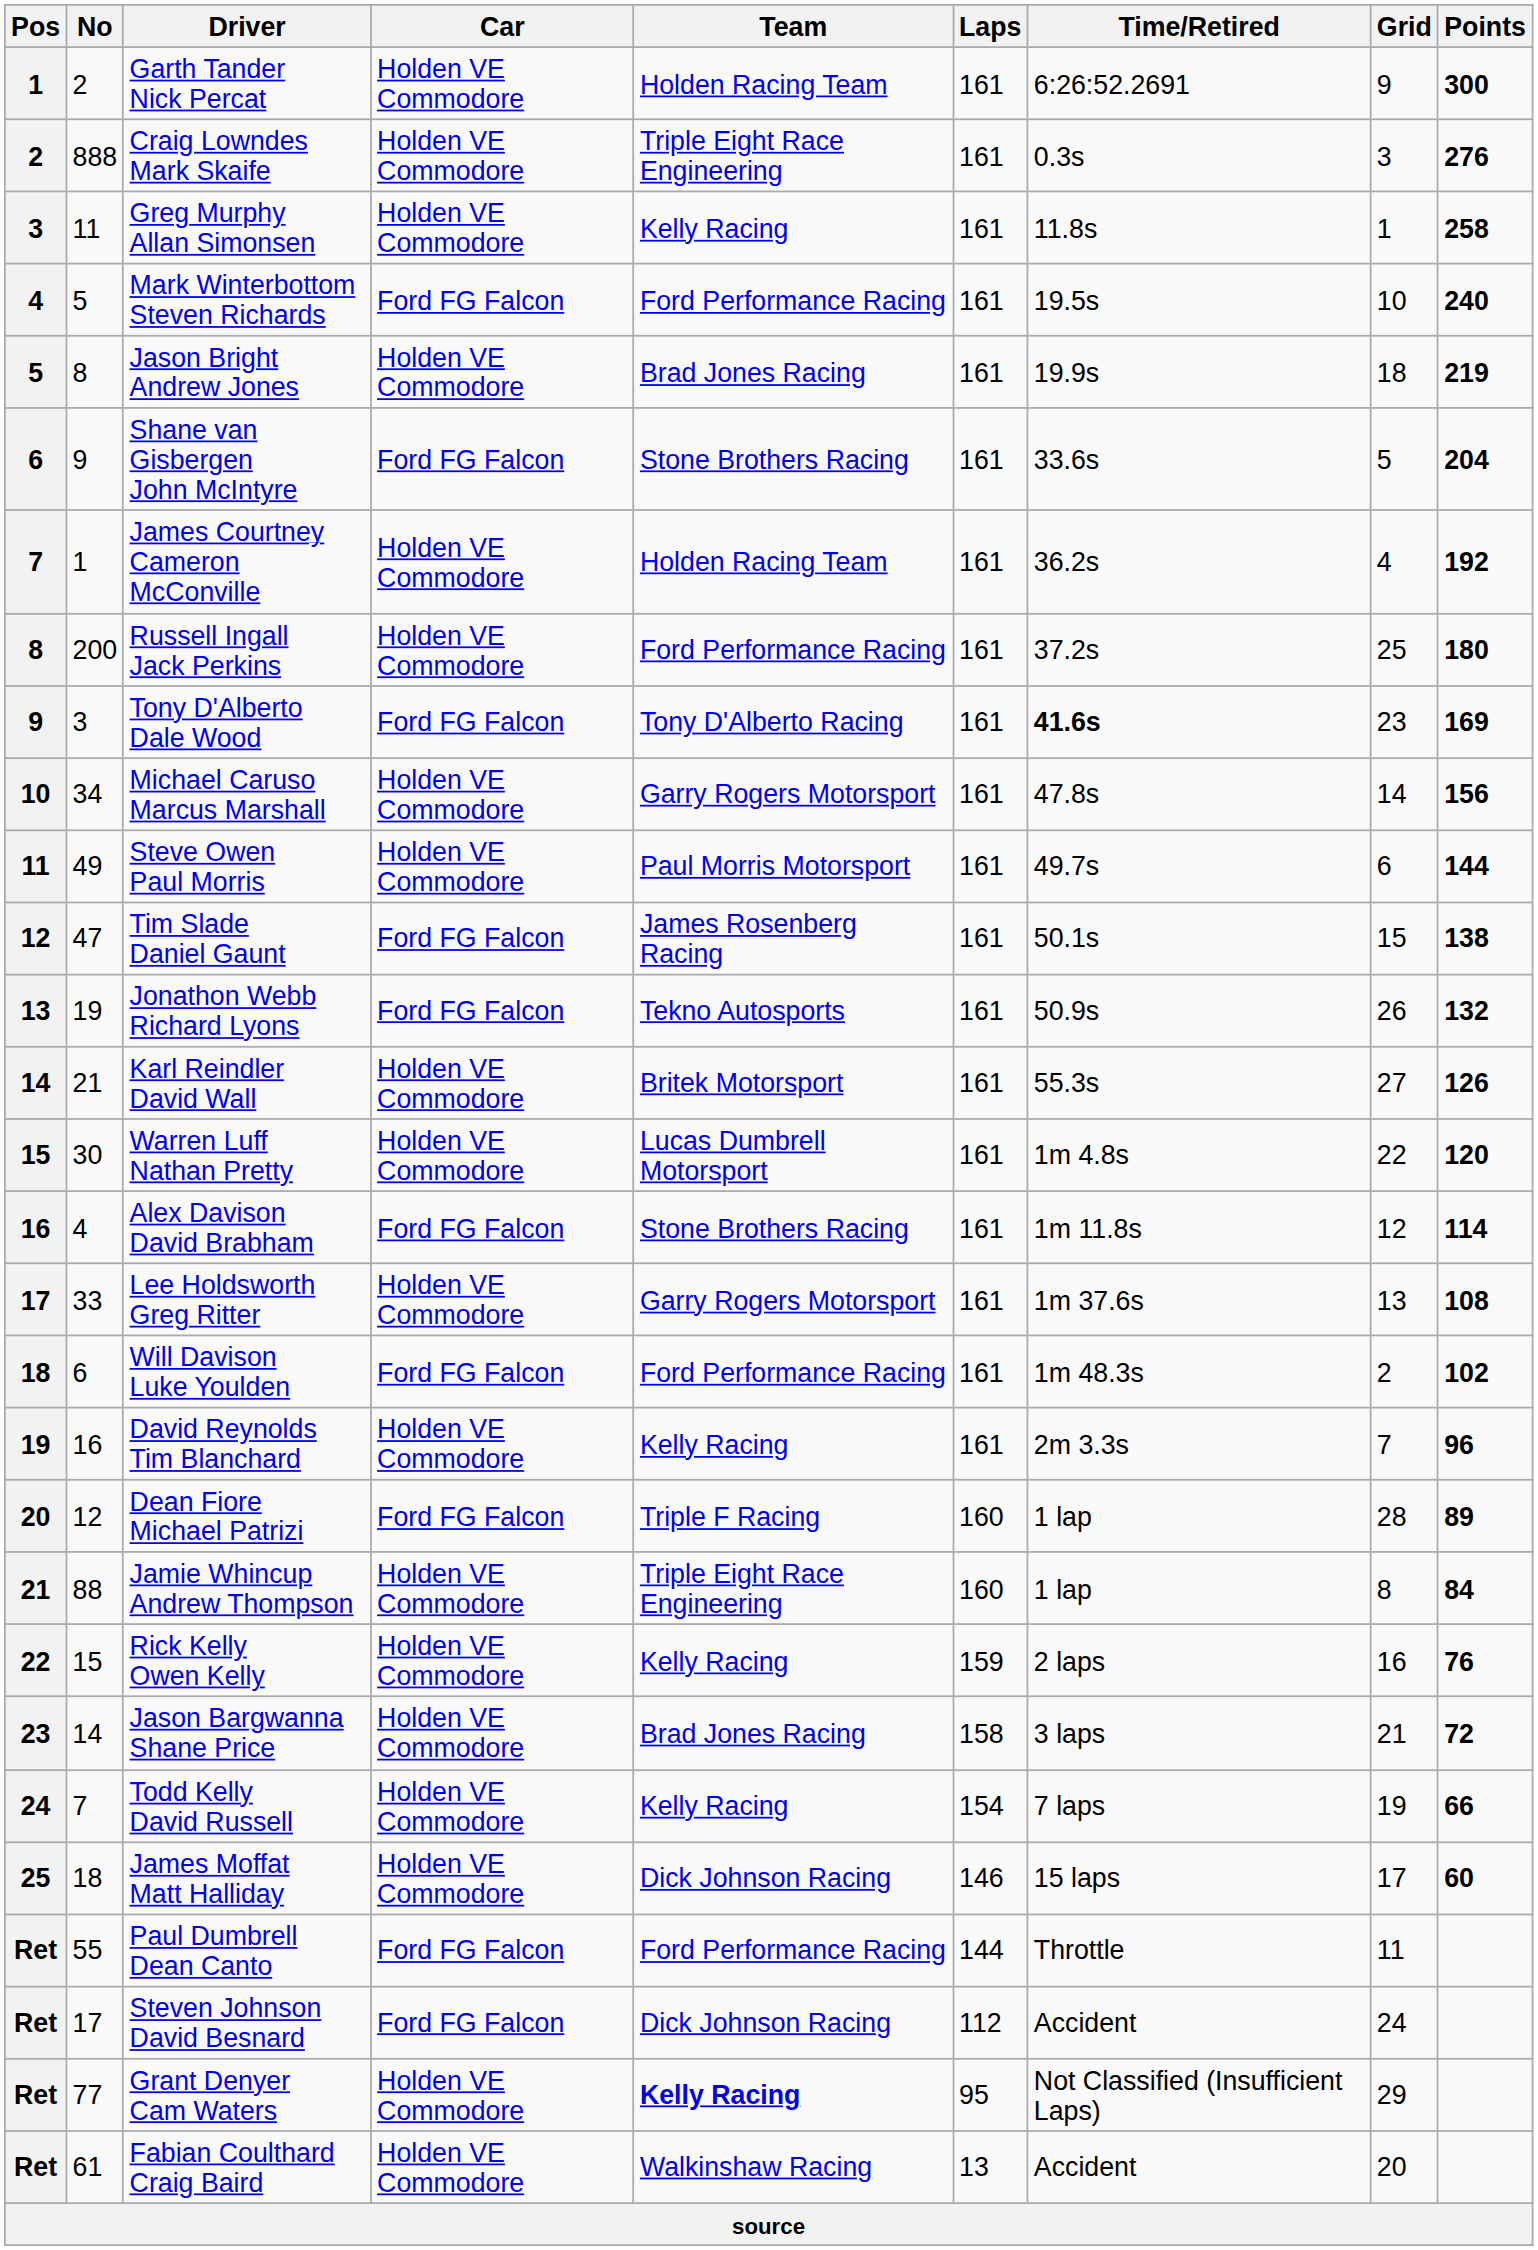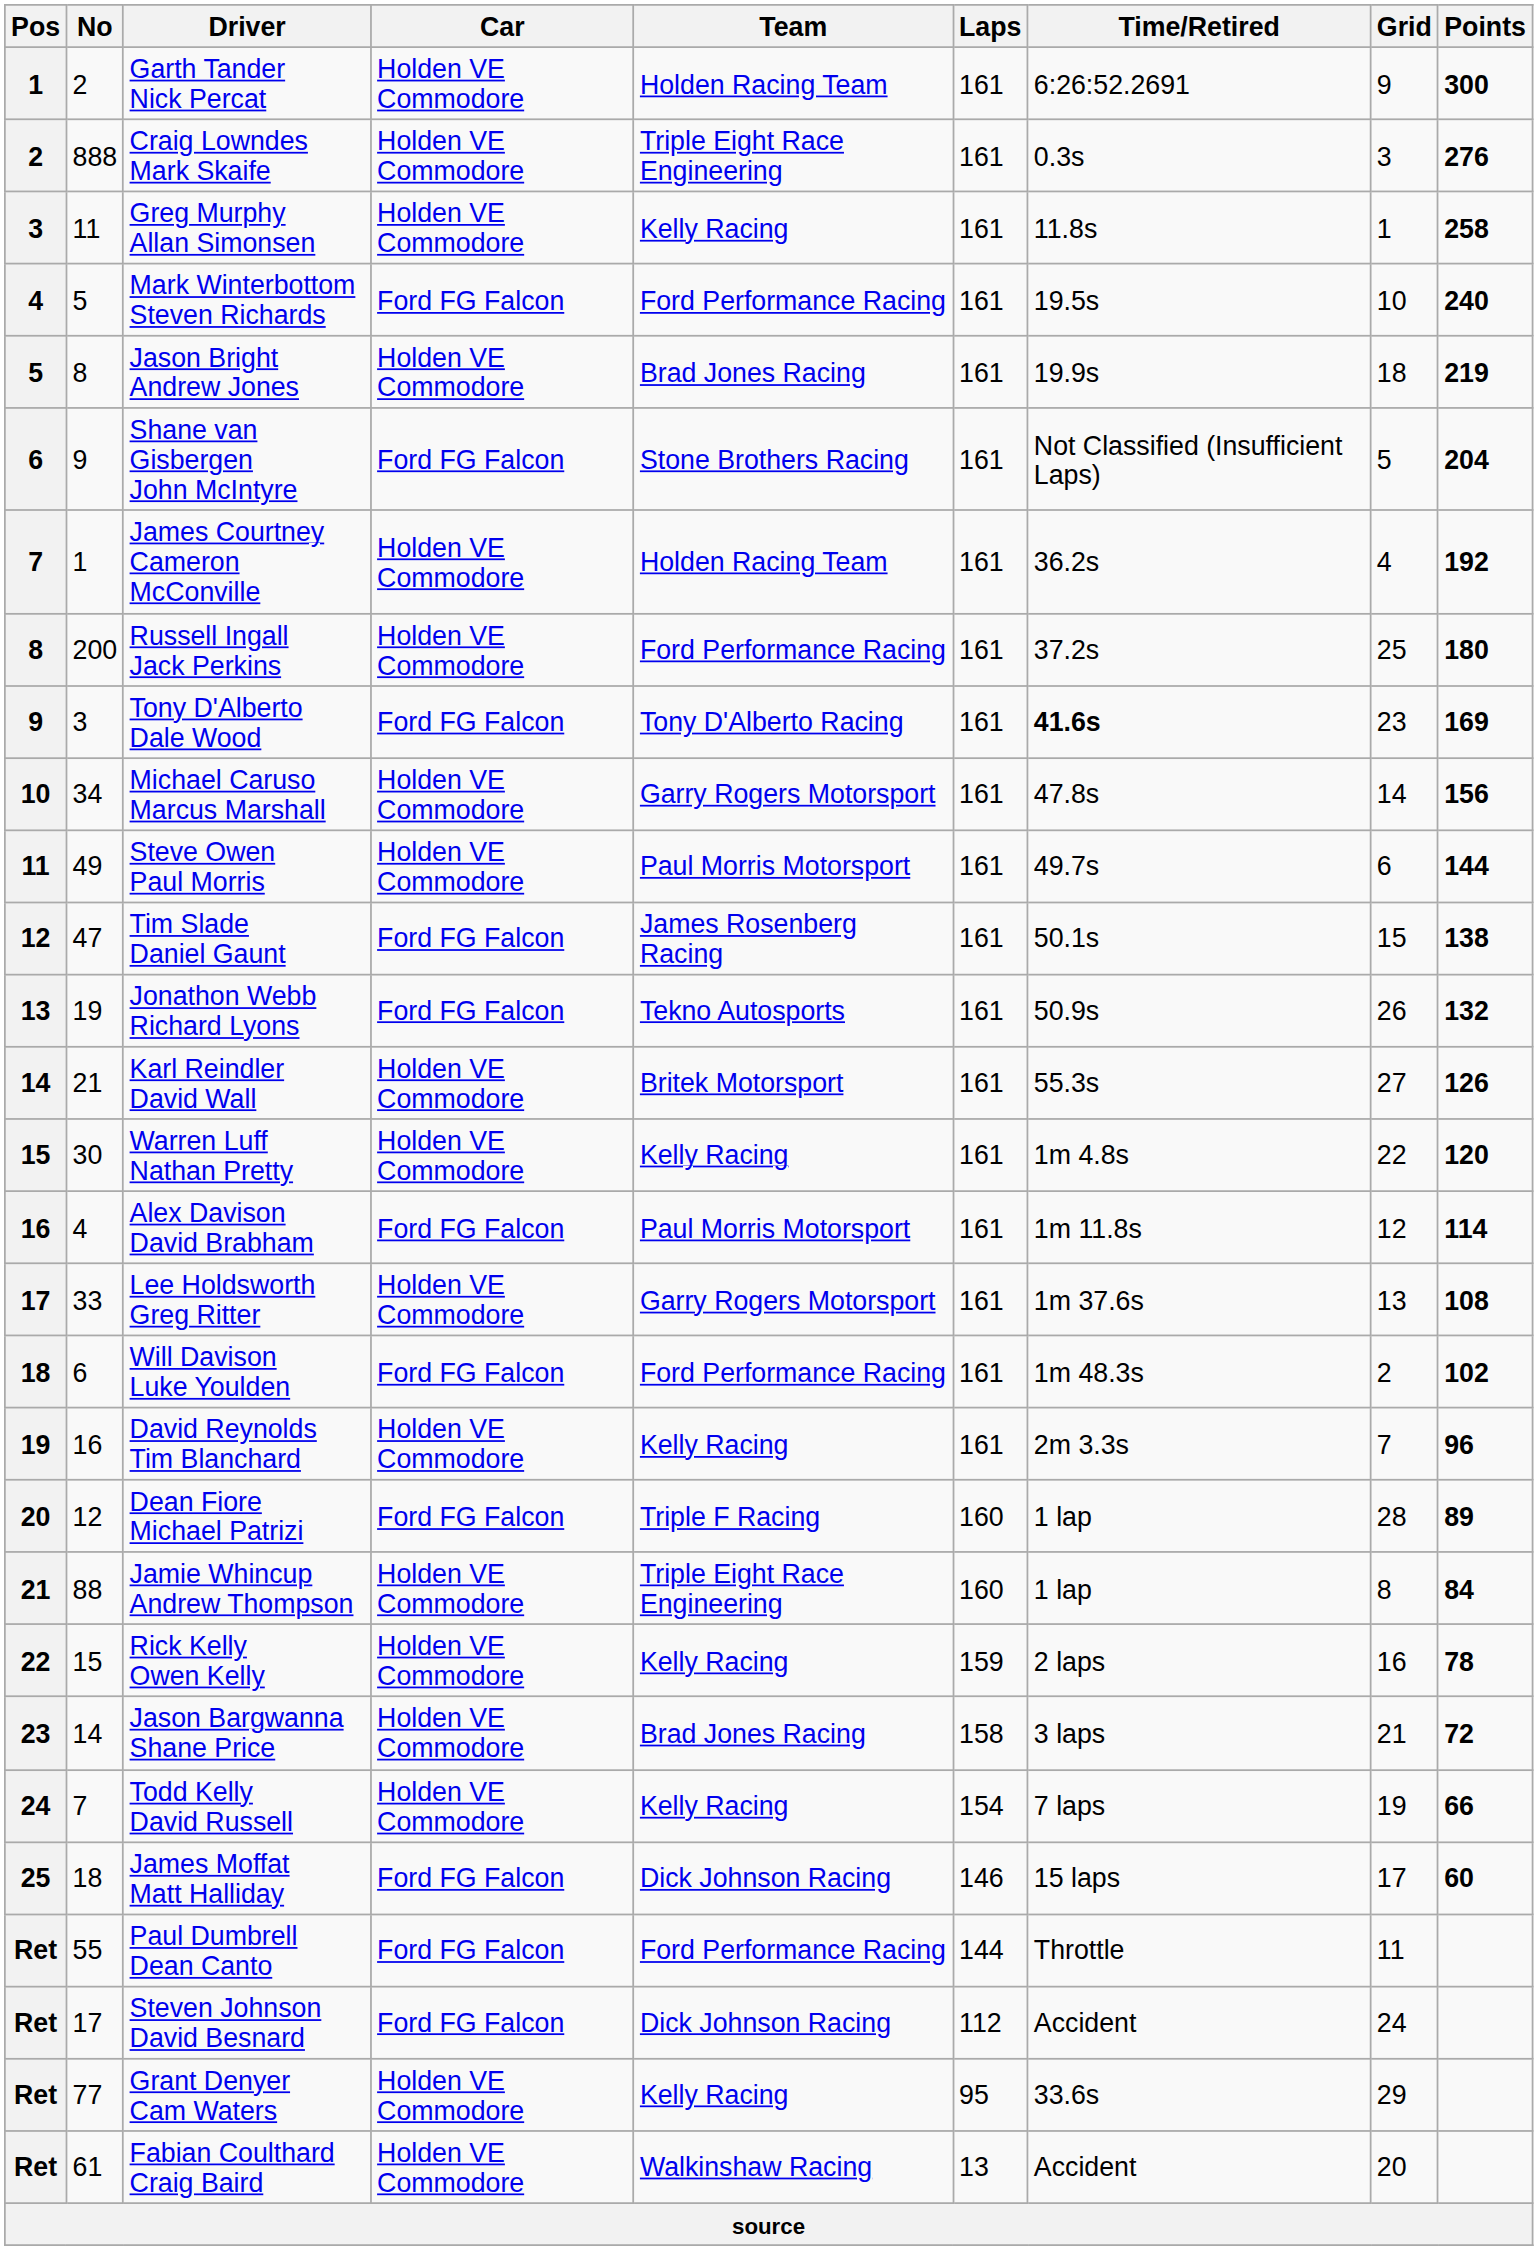 <table class="wikitable" style="font-size: 95%;">
 <tr>
 <th>Pos</th>
 <th>No</th>
 <th>Driver</th>
 <th>Car</th>
 <th>Team</th>
 <th>Laps</th>
 <th>Time/Retired</th>
 <th>Grid</th>
 <th>Points</th>
 </tr>
 <tr>
 <th>1</th>
 <td>2</td>
 <td> <a href='#'>Garth Tander</a><br> <a href='#'>Nick Percat</a></td>
 <td><a href='#'>Holden VE Commodore</a></td>
 <td><a href='#'>Holden Racing Team</a></td>
 <td>161</td>
 <td>6:26:52.2691</td>
 <td>9</td>
 <td><strong>300</strong></td>
 </tr>
 <tr>
 <th>2</th>
 <td>888</td>
 <td> <a href='#'>Craig Lowndes</a><br> <a href='#'>Mark Skaife</a></td>
 <td><a href='#'>Holden VE Commodore</a></td>
 <td><a href='#'>Triple Eight Race Engineering</a></td>
 <td>161</td>
 <td>0.3s</td>
 <td>3</td>
 <td><strong>276</strong></td>
 </tr>
 <tr>
 <th>3</th>
 <td>11</td>
 <td> <a href='#'>Greg Murphy</a><br> <a href='#'>Allan Simonsen</a></td>
 <td><a href='#'>Holden VE Commodore</a></td>
 <td><a href='#'>Kelly Racing</a></td>
 <td>161</td>
 <td>11.8s</td>
 <td>1</td>
 <td><strong>258</strong></td>
 </tr>
 <tr>
 <th>4</th>
 <td>5</td>
 <td> <a href='#'>Mark Winterbottom</a><br> <a href='#'>Steven Richards</a></td>
 <td><a href='#'>Ford FG Falcon</a></td>
 <td><a href='#'>Ford Performance Racing</a></td>
 <td>161</td>
 <td>19.5s</td>
 <td>10</td>
 <td><strong>240</strong></td>
 </tr>
 <tr>
 <th>5</th>
 <td>8</td>
 <td> <a href='#'>Jason Bright</a><br> <a href='#'>Andrew Jones</a></td>
 <td><a href='#'>Holden VE Commodore</a></td>
 <td><a href='#'>Brad Jones Racing</a></td>
 <td>161</td>
 <td>19.9s</td>
 <td>18</td>
 <td><strong>219</strong></td>
 </tr>
 <tr>
 <th>6</th>
 <td>9</td>
 <td> <a href='#'>Shane van Gisbergen</a><br> <a href='#'>John McIntyre</a></td>
 <td><a href='#'>Ford FG Falcon</a></td>
 <td><a href='#'>Stone Brothers Racing</a></td>
 <td>161</td>
-<td>33.6s</td>
+<td>Not Classified (Insufficient Laps)</td>
 <td>5</td>
 <td><strong>204</strong></td>
 </tr>
 <tr>
 <th>7</th>
 <td>1</td>
 <td> <a href='#'>James Courtney</a><br> <a href='#'>Cameron McConville</a></td>
 <td><a href='#'>Holden VE Commodore</a></td>
 <td><a href='#'>Holden Racing Team</a></td>
 <td>161</td>
 <td>36.2s</td>
 <td>4</td>
 <td><strong>192</strong></td>
 </tr>
 <tr>
 <th>8</th>
 <td>200</td>
 <td> <a href='#'>Russell Ingall</a><br> <a href='#'>Jack Perkins</a></td>
 <td><a href='#'>Holden VE Commodore</a></td>
 <td><a href='#'>Ford Performance Racing</a></td>
 <td>161</td>
 <td>37.2s</td>
 <td>25</td>
 <td><strong>180</strong></td>
 </tr>
 <tr>
 <th>9</th>
 <td>3</td>
 <td> <a href='#'>Tony D'Alberto</a><br> <a href='#'>Dale Wood</a></td>
 <td><a href='#'>Ford FG Falcon</a></td>
 <td><a href='#'>Tony D'Alberto Racing</a></td>
 <td>161</td>
 <td><strong>41.6s</strong></td>
 <td>23</td>
 <td><strong>169</strong></td>
 </tr>
 <tr>
 <th>10</th>
 <td>34</td>
 <td> <a href='#'>Michael Caruso</a><br> <a href='#'>Marcus Marshall</a></td>
 <td><a href='#'>Holden VE Commodore</a></td>
 <td><a href='#'>Garry Rogers Motorsport</a></td>
 <td>161</td>
 <td>47.8s</td>
 <td>14</td>
 <td><strong>156</strong></td>
 </tr>
 <tr>
 <th>11</th>
 <td>49</td>
 <td> <a href='#'>Steve Owen</a><br> <a href='#'>Paul Morris</a></td>
 <td><a href='#'>Holden VE Commodore</a></td>
 <td><a href='#'>Paul Morris Motorsport</a></td>
 <td>161</td>
 <td>49.7s</td>
 <td>6</td>
 <td><strong>144</strong></td>
 </tr>
 <tr>
 <th>12</th>
 <td>47</td>
 <td> <a href='#'>Tim Slade</a><br> <a href='#'>Daniel Gaunt</a></td>
 <td><a href='#'>Ford FG Falcon</a></td>
 <td><a href='#'>James Rosenberg Racing</a></td>
 <td>161</td>
 <td>50.1s</td>
 <td>15</td>
 <td><strong>138</strong></td>
 </tr>
 <tr>
 <th>13</th>
 <td>19</td>
 <td> <a href='#'>Jonathon Webb</a><br> <a href='#'>Richard Lyons</a></td>
 <td><a href='#'>Ford FG Falcon</a></td>
 <td><a href='#'>Tekno Autosports</a></td>
 <td>161</td>
 <td>50.9s</td>
 <td>26</td>
 <td><strong>132</strong></td>
 </tr>
 <tr>
 <th>14</th>
 <td>21</td>
 <td> <a href='#'>Karl Reindler</a><br> <a href='#'>David Wall</a></td>
 <td><a href='#'>Holden VE Commodore</a></td>
 <td><a href='#'>Britek Motorsport</a></td>
 <td>161</td>
 <td>55.3s</td>
 <td>27</td>
 <td><strong>126</strong></td>
 </tr>
 <tr>
 <th>15</th>
 <td>30</td>
 <td> <a href='#'>Warren Luff</a><br> <a href='#'>Nathan Pretty</a></td>
 <td><a href='#'>Holden VE Commodore</a></td>
-<td><a href='#'>Lucas Dumbrell Motorsport</a></td>
+<td><a href='#'>Kelly Racing</a></td>
 <td>161</td>
 <td>1m 4.8s</td>
 <td>22</td>
 <td><strong>120</strong></td>
 </tr>
 <tr>
 <th>16</th>
 <td>4</td>
 <td> <a href='#'>Alex Davison</a><br> <a href='#'>David Brabham</a></td>
 <td><a href='#'>Ford FG Falcon</a></td>
-<td><a href='#'>Stone Brothers Racing</a></td>
+<td><a href='#'>Paul Morris Motorsport</a></td>
 <td>161</td>
 <td>1m 11.8s</td>
 <td>12</td>
 <td><strong>114</strong></td>
 </tr>
 <tr>
 <th>17</th>
 <td>33</td>
 <td> <a href='#'>Lee Holdsworth</a><br> <a href='#'>Greg Ritter</a></td>
 <td><a href='#'>Holden VE Commodore</a></td>
 <td><a href='#'>Garry Rogers Motorsport</a></td>
 <td>161</td>
 <td>1m 37.6s</td>
 <td>13</td>
 <td><strong>108</strong></td>
 </tr>
 <tr>
 <th>18</th>
 <td>6</td>
 <td> <a href='#'>Will Davison</a><br> <a href='#'>Luke Youlden</a></td>
 <td><a href='#'>Ford FG Falcon</a></td>
 <td><a href='#'>Ford Performance Racing</a></td>
 <td>161</td>
 <td>1m 48.3s</td>
 <td>2</td>
 <td><strong>102</strong></td>
 </tr>
 <tr>
 <th>19</th>
 <td>16</td>
 <td> <a href='#'>David Reynolds</a><br> <a href='#'>Tim Blanchard</a></td>
 <td><a href='#'>Holden VE Commodore</a></td>
 <td><a href='#'>Kelly Racing</a></td>
 <td>161</td>
 <td>2m 3.3s</td>
 <td>7</td>
 <td><strong>96</strong></td>
 </tr>
 <tr>
 <th>20</th>
 <td>12</td>
 <td> <a href='#'>Dean Fiore</a><br> <a href='#'>Michael Patrizi</a></td>
 <td><a href='#'>Ford FG Falcon</a></td>
 <td><a href='#'>Triple F Racing</a></td>
 <td>160</td>
 <td> 1 lap</td>
 <td>28</td>
 <td><strong>89</strong></td>
 </tr>
 <tr>
 <th>21</th>
 <td>88</td>
 <td> <a href='#'>Jamie Whincup</a><br> <a href='#'>Andrew Thompson</a></td>
 <td><a href='#'>Holden VE Commodore</a></td>
 <td><a href='#'>Triple Eight Race Engineering</a></td>
 <td>160</td>
 <td> 1 lap</td>
 <td>8</td>
 <td><strong>84</strong></td>
 </tr>
 <tr>
 <th>22</th>
 <td>15</td>
 <td> <a href='#'>Rick Kelly</a><br> <a href='#'>Owen Kelly</a></td>
 <td><a href='#'>Holden VE Commodore</a></td>
 <td><a href='#'>Kelly Racing</a></td>
 <td>159</td>
 <td> 2 laps</td>
 <td>16</td>
-<td><strong>76</strong></td>
+<td><strong>78</strong></td>
 </tr>
 <tr>
 <th>23</th>
 <td>14</td>
 <td> <a href='#'>Jason Bargwanna</a><br> <a href='#'>Shane Price</a></td>
 <td><a href='#'>Holden VE Commodore</a></td>
 <td><a href='#'>Brad Jones Racing</a></td>
 <td>158</td>
 <td> 3 laps</td>
 <td>21</td>
 <td><strong>72</strong></td>
 </tr>
 <tr>
 <th>24</th>
 <td>7</td>
 <td> <a href='#'>Todd Kelly</a><br> <a href='#'>David Russell</a></td>
 <td><a href='#'>Holden VE Commodore</a></td>
 <td><a href='#'>Kelly Racing</a></td>
 <td>154</td>
 <td> 7 laps</td>
 <td>19</td>
 <td><strong>66</strong></td>
 </tr>
 <tr>
 <th>25</th>
 <td>18</td>
 <td> <a href='#'>James Moffat</a><br> <a href='#'>Matt Halliday</a></td>
-<td><a href='#'>Holden VE Commodore</a></td>
+<td><a href='#'>Ford FG Falcon</a></td>
 <td><a href='#'>Dick Johnson Racing</a></td>
 <td>146</td>
 <td> 15 laps</td>
 <td>17</td>
 <td><strong>60</strong></td>
 </tr>
 <tr>
 <th>Ret</th>
 <td>55</td>
 <td> <a href='#'>Paul Dumbrell</a><br> <a href='#'>Dean Canto</a></td>
 <td><a href='#'>Ford FG Falcon</a></td>
 <td><a href='#'>Ford Performance Racing</a></td>
 <td>144</td>
 <td>Throttle</td>
 <td>11</td>
 <td></td>
 </tr>
 <tr>
 <th>Ret</th>
 <td>17</td>
 <td> <a href='#'>Steven Johnson</a><br> <a href='#'>David Besnard</a></td>
 <td><a href='#'>Ford FG Falcon</a></td>
 <td><a href='#'>Dick Johnson Racing</a></td>
 <td>112</td>
 <td>Accident</td>
 <td>24</td>
 <td></td>
 </tr>
 <tr>
 <th>Ret</th>
 <td>77</td>
 <td> <a href='#'>Grant Denyer</a><br> <a href='#'>Cam Waters</a></td>
 <td><a href='#'>Holden VE Commodore</a></td>
-<td><strong><a href='#'>Kelly Racing</a></strong></td>
+<td><a href='#'>Kelly Racing</a></td>
 <td>95</td>
-<td>Not Classified (Insufficient Laps)</td>
+<td>33.6s</td>
 <td>29</td>
 <td></td>
 </tr>
 <tr>
 <th>Ret</th>
 <td>61</td>
 <td> <a href='#'>Fabian Coulthard</a><br> <a href='#'>Craig Baird</a></td>
 <td><a href='#'>Holden VE Commodore</a></td>
 <td><a href='#'>Walkinshaw Racing</a></td>
 <td>13</td>
 <td>Accident</td>
 <td>20</td>
 <td></td>
 </tr>
 <tr>
 <th colspan=9><small>source</small></th>
 </tr>
 <tr>
 </tr>
 </table>
